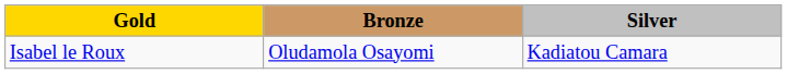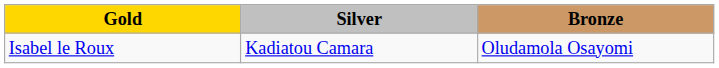 <table class="wikitable" style="text-align:left">
 <tr align="center">
 <td width=200 bgcolor=gold><strong>Gold</strong></td>
+<td width=200 bgcolor=silver><strong>Silver</strong></td>
 <td width=200 bgcolor=CC9966><strong>Bronze</strong></td>
-<td width=200 bgcolor=silver><strong>Silver</strong></td>
 </tr>
 <tr>
 <td><a href='#'>Isabel le Roux</a><br><em></em></td>
+<td><a href='#'>Kadiatou Camara</a><br><em></em></td>
 <td><a href='#'>Oludamola Osayomi</a><br><em></em></td>
-<td><a href='#'>Kadiatou Camara</a><br><em></em></td>
 </tr>
 </table>
